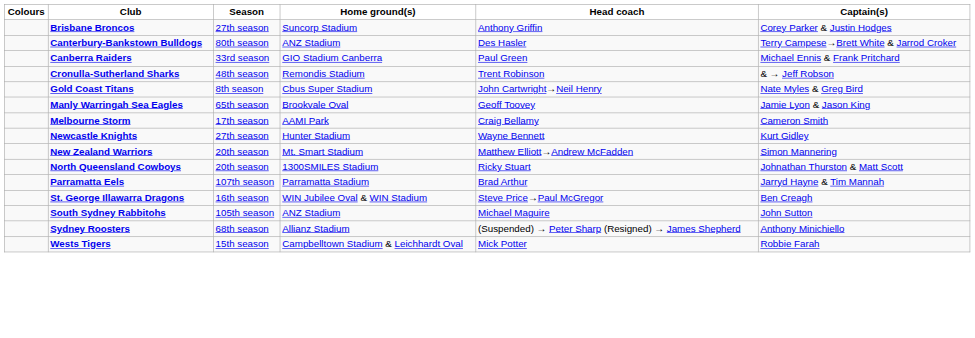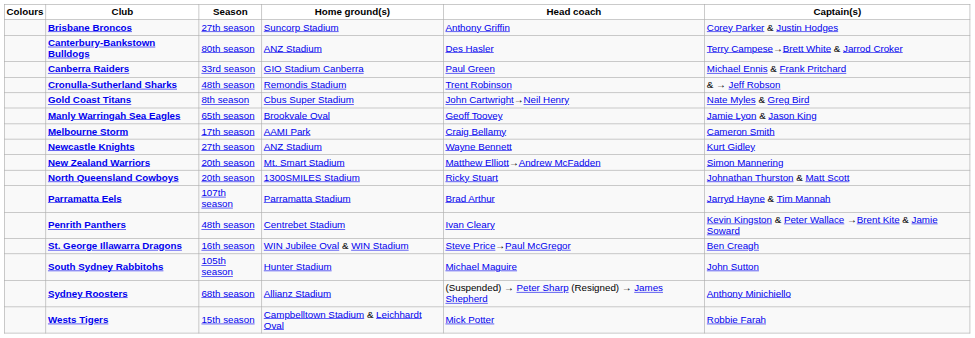 <table class="wikitable" style="width:100%; text-align:left">
 <tr>
 <th style="background:white">Colours</th>
 <th style="background:white">Club</th>
 <th style="background:white">Season</th>
 <th style="background:white">Home ground(s)</th>
 <th style="background:white">Head coach</th>
 <th style="background:white">Captain(s)</th>
 </tr>
 <tr>
 <td></td>
 <td><strong><a href='#'>Brisbane Broncos</a></strong></td>
 <td><a href='#'>27th season</a></td>
 <td><a href='#'>Suncorp Stadium</a></td>
 <td><a href='#'>Anthony Griffin</a></td>
 <td><a href='#'>Corey Parker</a> & <a href='#'>Justin Hodges</a></td>
 </tr>
 <tr>
 <td></td>
 <td><strong><a href='#'>Canterbury-Bankstown Bulldogs</a></strong></td>
 <td><a href='#'>80th season</a></td>
 <td><a href='#'>ANZ Stadium</a></td>
 <td><a href='#'>Des Hasler</a></td>
 <td><a href='#'>Terry Campese</a>→<a href='#'>Brett White</a> & <a href='#'>Jarrod Croker</a></td>
 </tr>
 <tr>
 <td></td>
 <td><strong><a href='#'>Canberra Raiders</a></strong></td>
 <td><a href='#'>33rd season</a></td>
 <td><a href='#'>GIO Stadium Canberra</a></td>
 <td><a href='#'>Paul Green</a></td>
 <td><a href='#'>Michael Ennis</a> & <a href='#'>Frank Pritchard</a></td>
 </tr>
 <tr>
 <td></td>
 <td><strong><a href='#'>Cronulla-Sutherland Sharks</a></strong></td>
 <td><a href='#'>48th season</a></td>
 <td><a href='#'>Remondis Stadium</a></td>
 <td><a href='#'>Trent Robinson</a></td>
 <td> &  → <a href='#'>Jeff Robson</a></td>
 </tr>
 <tr>
 <td></td>
 <td><strong><a href='#'>Gold Coast Titans</a></strong></td>
 <td><a href='#'>8th season</a></td>
 <td><a href='#'>Cbus Super Stadium</a></td>
 <td><a href='#'>John Cartwright</a>→<a href='#'>Neil Henry</a></td>
 <td><a href='#'>Nate Myles</a> & <a href='#'>Greg Bird</a></td>
 </tr>
 <tr>
 <td></td>
 <td><strong><a href='#'>Manly Warringah Sea Eagles</a></strong></td>
 <td><a href='#'>65th season</a></td>
 <td><a href='#'>Brookvale Oval</a></td>
 <td><a href='#'>Geoff Toovey</a></td>
 <td><a href='#'>Jamie Lyon</a> & <a href='#'>Jason King</a></td>
 </tr>
 <tr>
 <td></td>
 <td><strong><a href='#'>Melbourne Storm</a></strong></td>
 <td><a href='#'>17th season</a></td>
 <td><a href='#'>AAMI Park</a></td>
 <td><a href='#'>Craig Bellamy</a></td>
 <td><a href='#'>Cameron Smith</a></td>
 </tr>
 <tr>
 <td></td>
 <td><strong><a href='#'>Newcastle Knights</a></strong></td>
 <td><a href='#'>27th season</a></td>
-<td><a href='#'>Hunter Stadium</a></td>
+<td><a href='#'>ANZ Stadium</a></td>
 <td><a href='#'>Wayne Bennett</a></td>
 <td><a href='#'>Kurt Gidley</a></td>
 </tr>
 <tr>
 <td></td>
 <td><strong><a href='#'>New Zealand Warriors</a></strong></td>
 <td><a href='#'>20th season</a></td>
 <td><a href='#'>Mt. Smart Stadium</a></td>
 <td><a href='#'>Matthew Elliott</a>→<a href='#'>Andrew McFadden</a></td>
 <td><a href='#'>Simon Mannering</a></td>
 </tr>
 <tr>
 <td></td>
 <td><strong><a href='#'>North Queensland Cowboys</a></strong></td>
 <td><a href='#'>20th season</a></td>
 <td><a href='#'>1300SMILES Stadium</a></td>
 <td><a href='#'>Ricky Stuart</a></td>
 <td><a href='#'>Johnathan Thurston</a> & <a href='#'>Matt Scott</a></td>
 </tr>
 <tr>
 <td></td>
 <td><strong><a href='#'>Parramatta Eels</a></strong></td>
 <td><a href='#'>107th season</a></td>
 <td><a href='#'>Parramatta Stadium</a></td>
 <td><a href='#'>Brad Arthur</a></td>
 <td><a href='#'>Jarryd Hayne</a> & <a href='#'>Tim Mannah</a></td>
 </tr>
 <tr>
 <td></td>
+<td><strong><a href='#'>Penrith Panthers</a></strong></td>
+<td><a href='#'>48th season</a></td>
+<td><a href='#'>Centrebet Stadium</a></td>
+<td><a href='#'>Ivan Cleary</a></td>
+<td><a href='#'>Kevin Kingston</a> & <a href='#'>Peter Wallace</a> →<a href='#'>Brent Kite</a> & <a href='#'>Jamie Soward</a></td>
+</tr>
+<tr>
+<td></td>
 <td><strong><a href='#'>St. George Illawarra Dragons</a></strong></td>
 <td><a href='#'>16th season</a></td>
 <td><a href='#'>WIN Jubilee Oval</a> & <a href='#'>WIN Stadium</a></td>
 <td><a href='#'>Steve Price</a>→<a href='#'>Paul McGregor</a></td>
 <td><a href='#'>Ben Creagh</a></td>
 </tr>
 <tr>
 <td></td>
 <td><strong><a href='#'>South Sydney Rabbitohs</a></strong></td>
 <td><a href='#'>105th season</a></td>
-<td><a href='#'>ANZ Stadium</a></td>
+<td><a href='#'>Hunter Stadium</a></td>
 <td><a href='#'>Michael Maguire</a></td>
 <td><a href='#'>John Sutton</a></td>
 </tr>
 <tr>
 <td></td>
 <td><strong><a href='#'>Sydney Roosters</a></strong></td>
 <td><a href='#'>68th season</a></td>
 <td><a href='#'>Allianz Stadium</a></td>
 <td> (Suspended) → <a href='#'>Peter Sharp</a> (Resigned) → <a href='#'>James Shepherd</a></td>
 <td><a href='#'>Anthony Minichiello</a></td>
 </tr>
 <tr>
 <td></td>
 <td><strong><a href='#'>Wests Tigers</a></strong></td>
 <td><a href='#'>15th season</a></td>
 <td><a href='#'>Campbelltown Stadium</a> & <a href='#'>Leichhardt Oval</a></td>
 <td><a href='#'>Mick Potter</a></td>
 <td><a href='#'>Robbie Farah</a></td>
 </tr>
 </table>
